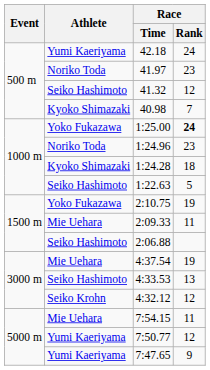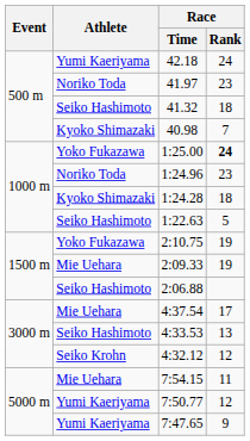 <table class="wikitable" border="1" style="font-size:90%">
 <tr>
 <th rowspan=2>Event</th>
 <th rowspan=2>Athlete</th>
 <th colspan=2>Race</th>
 </tr>
 <tr>
 <th>Time</th>
 <th>Rank</th>
 </tr>
 <tr>
 <td rowspan=4>500 m</td>
 <td><a href='#'>Yumi Kaeriyama</a></td>
 <td align=center>42.18</td>
 <td align=center>24</td>
 </tr>
 <tr>
 <td><a href='#'>Noriko Toda</a></td>
 <td align=center>41.97</td>
 <td align=center>23</td>
 </tr>
 <tr>
 <td><a href='#'>Seiko Hashimoto</a></td>
 <td align=center>41.32</td>
-<td align=center>12</td>
+<td align=center>18</td>
 </tr>
 <tr>
 <td><a href='#'>Kyoko Shimazaki</a></td>
 <td align=center>40.98</td>
 <td align=center>7</td>
 </tr>
 <tr>
 <td rowspan=4>1000 m</td>
 <td><a href='#'>Yoko Fukazawa</a></td>
 <td align=center>1:25.00</td>
 <td align=center><strong>24</strong></td>
 </tr>
 <tr>
 <td><a href='#'>Noriko Toda</a></td>
 <td align=center>1:24.96</td>
 <td align=center>23</td>
 </tr>
 <tr>
 <td><a href='#'>Kyoko Shimazaki</a></td>
 <td align=center>1:24.28</td>
 <td align=center>18</td>
 </tr>
 <tr>
 <td><a href='#'>Seiko Hashimoto</a></td>
 <td align=center>1:22.63</td>
 <td align=center>5</td>
 </tr>
 <tr>
 <td rowspan=3>1500 m</td>
 <td><a href='#'>Yoko Fukazawa</a></td>
 <td align=center>2:10.75</td>
 <td align=center>19</td>
 </tr>
 <tr>
 <td><a href='#'>Mie Uehara</a></td>
 <td align=center>2:09.33</td>
-<td align=center>11</td>
+<td align=center>19</td>
 </tr>
 <tr>
 <td><a href='#'>Seiko Hashimoto</a></td>
 <td align=center>2:06.88</td>
 <td align=center></td>
 </tr>
 <tr>
 <td rowspan=3>3000 m</td>
 <td><a href='#'>Mie Uehara</a></td>
 <td align=center>4:37.54</td>
-<td align=center>19</td>
+<td align=center>17</td>
 </tr>
 <tr>
 <td><a href='#'>Seiko Hashimoto</a></td>
 <td align=center>4:33.53</td>
 <td align=center>13</td>
 </tr>
 <tr>
 <td><a href='#'>Seiko Krohn</a></td>
 <td align=center>4:32.12</td>
 <td align=center>12</td>
 </tr>
 <tr>
 <td rowspan=3>5000 m</td>
 <td><a href='#'>Mie Uehara</a></td>
 <td align=center>7:54.15</td>
 <td align=center>11</td>
 </tr>
 <tr>
 <td><a href='#'>Yumi Kaeriyama</a></td>
 <td align=center>7:50.77</td>
 <td align=center>12</td>
 </tr>
 <tr>
 <td><a href='#'>Yumi Kaeriyama</a></td>
 <td align=center>7:47.65</td>
 <td align=center>9</td>
 </tr>
 </table>
